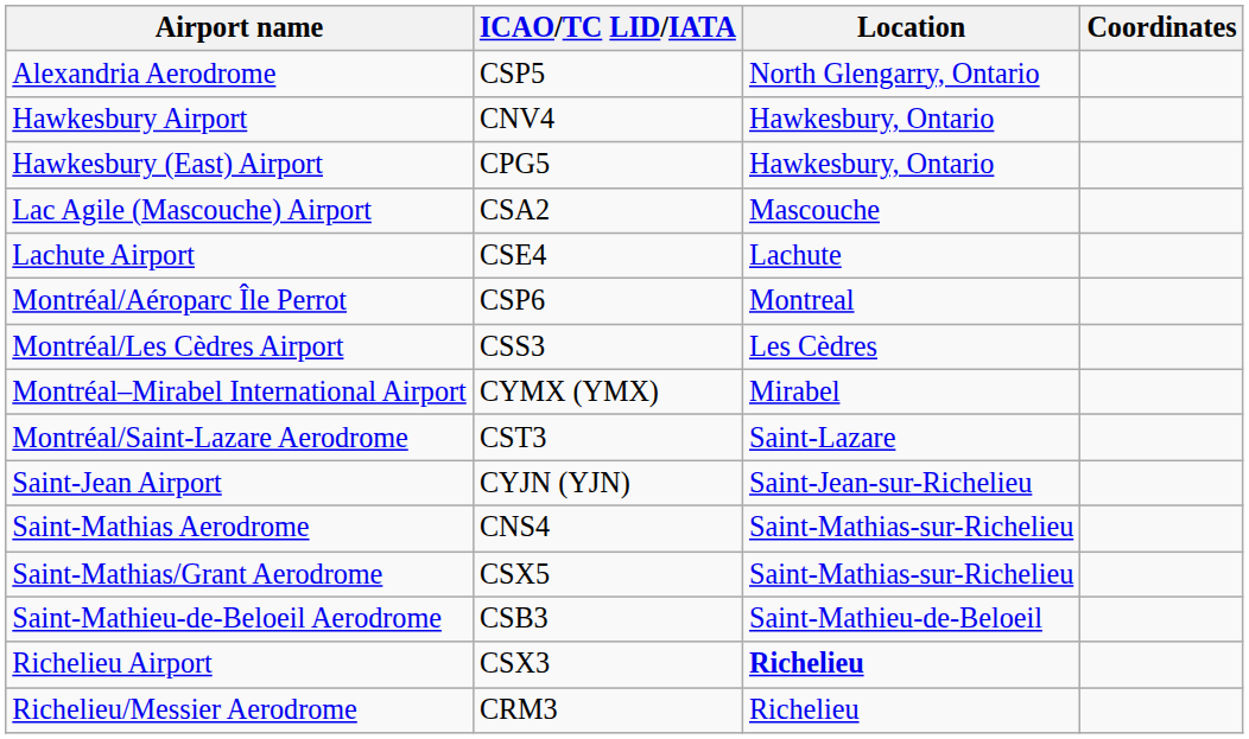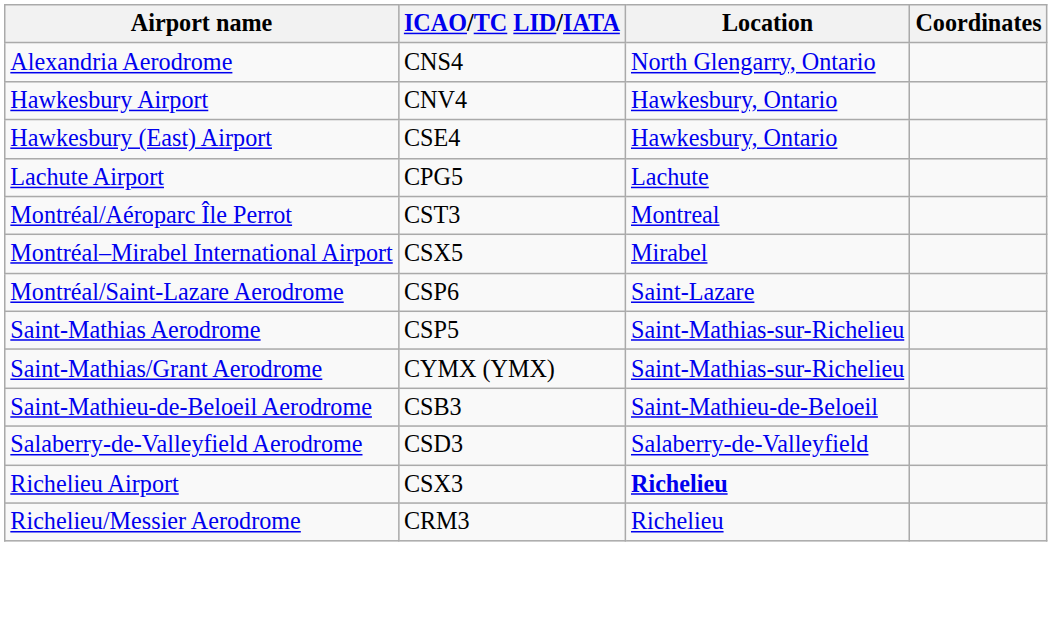 <table class="wikitable sortable" style="width:auto;">
 <tr>
 <th width="*">Airport name</th>
 <th width="*"><a href='#'>ICAO</a>/<a href='#'>TC</a> <a href='#'>LID</a>/<a href='#'>IATA</a></th>
 <th width="*">Location</th>
 <th width="*">Coordinates</th>
 </tr>
 <tr>
 <td><a href='#'>Alexandria Aerodrome</a></td>
-<td>CSP5</td>
+<td>CNS4</td>
 <td><a href='#'>North Glengarry, Ontario</a></td>
 <td></td>
 </tr>
 <tr>
 <td><a href='#'>Hawkesbury Airport</a></td>
 <td>CNV4</td>
 <td><a href='#'>Hawkesbury, Ontario</a></td>
 <td></td>
 </tr>
 <tr>
 <td><a href='#'>Hawkesbury (East) Airport</a></td>
-<td>CPG5</td>
+<td>CSE4</td>
 <td><a href='#'>Hawkesbury, Ontario</a></td>
 <td></td>
 </tr>
 <tr>
-<td><a href='#'>Lac Agile (Mascouche) Airport</a></td>
-<td>CSA2</td>
-<td><a href='#'>Mascouche</a></td>
-<td></td>
-</tr>
-<tr>
 <td><a href='#'>Lachute Airport</a></td>
-<td>CSE4</td>
+<td>CPG5</td>
 <td><a href='#'>Lachute</a></td>
 <td></td>
 </tr>
 <tr>
 <td><a href='#'>Montréal/Aéroparc Île Perrot</a></td>
-<td>CSP6</td>
+<td>CST3</td>
 <td><a href='#'>Montreal</a></td>
 <td></td>
 </tr>
 <tr>
-<td><a href='#'>Montréal/Les Cèdres Airport</a></td>
-<td>CSS3</td>
-<td><a href='#'>Les Cèdres</a></td>
-<td></td>
-</tr>
-<tr>
 <td><a href='#'>Montréal–Mirabel International Airport</a></td>
-<td>CYMX (YMX)</td>
+<td>CSX5</td>
 <td><a href='#'>Mirabel</a></td>
 <td></td>
 </tr>
 <tr>
 <td><a href='#'>Montréal/Saint-Lazare Aerodrome</a></td>
-<td>CST3</td>
+<td>CSP6</td>
 <td><a href='#'>Saint-Lazare</a></td>
 <td></td>
 </tr>
 <tr>
-<td><a href='#'>Saint-Jean Airport</a></td>
-<td>CYJN (YJN)</td>
-<td><a href='#'>Saint-Jean-sur-Richelieu</a></td>
-<td></td>
-</tr>
-<tr>
 <td><a href='#'>Saint-Mathias Aerodrome</a></td>
-<td>CNS4</td>
+<td>CSP5</td>
 <td><a href='#'>Saint-Mathias-sur-Richelieu</a></td>
 <td></td>
 </tr>
 <tr>
 <td><a href='#'>Saint-Mathias/Grant Aerodrome</a></td>
-<td>CSX5</td>
+<td>CYMX (YMX)</td>
 <td><a href='#'>Saint-Mathias-sur-Richelieu</a></td>
 <td></td>
 </tr>
 <tr>
 <td><a href='#'>Saint-Mathieu-de-Beloeil Aerodrome</a></td>
 <td>CSB3</td>
 <td><a href='#'>Saint-Mathieu-de-Beloeil</a></td>
+<td></td>
+</tr>
+<tr>
+<td><a href='#'>Salaberry-de-Valleyfield Aerodrome</a></td>
+<td>CSD3</td>
+<td><a href='#'>Salaberry-de-Valleyfield</a></td>
 <td></td>
 </tr>
 <tr>
 <td><a href='#'>Richelieu Airport</a></td>
 <td>CSX3</td>
 <td><strong><a href='#'>Richelieu</a></strong></td>
 <td></td>
 </tr>
 <tr>
 <td><a href='#'>Richelieu/Messier Aerodrome</a></td>
 <td>CRM3</td>
 <td><a href='#'>Richelieu</a></td>
 <td></td>
 </tr>
 </table>
